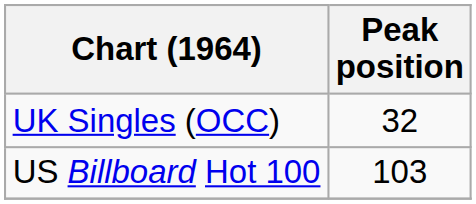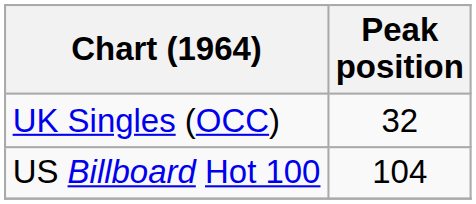 <table class="wikitable">
 <tr>
 <th>Chart (1964)</th>
 <th>Peak<br>position</th>
 </tr>
 <tr>
 <td><a href='#'>UK Singles</a> (<a href='#'>OCC</a>)</td>
 <td style="text-align:center;">32</td>
 </tr>
 <tr>
 <td>US <em><a href='#'>Billboard</a></em> <a href='#'>Hot 100</a></td>
-<td style="text-align:center;">103</td>
+<td style="text-align:center;">104</td>
 </tr>
 <tr>
 </tr>
 </table>
